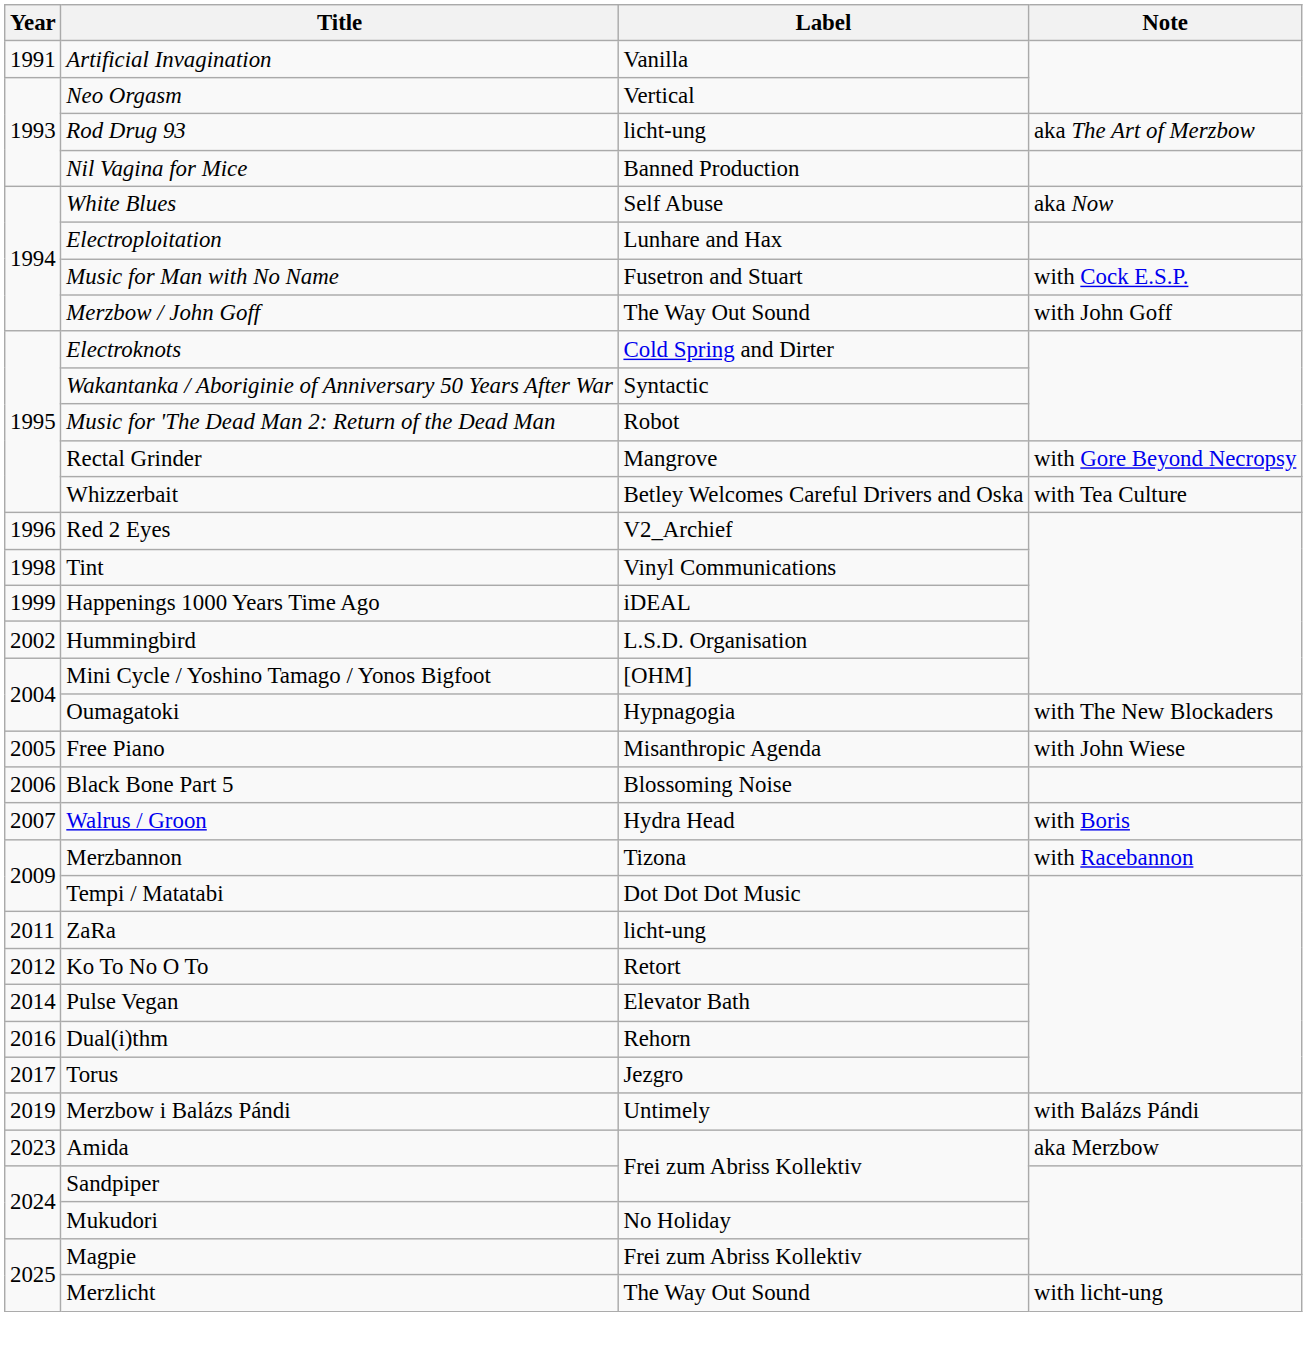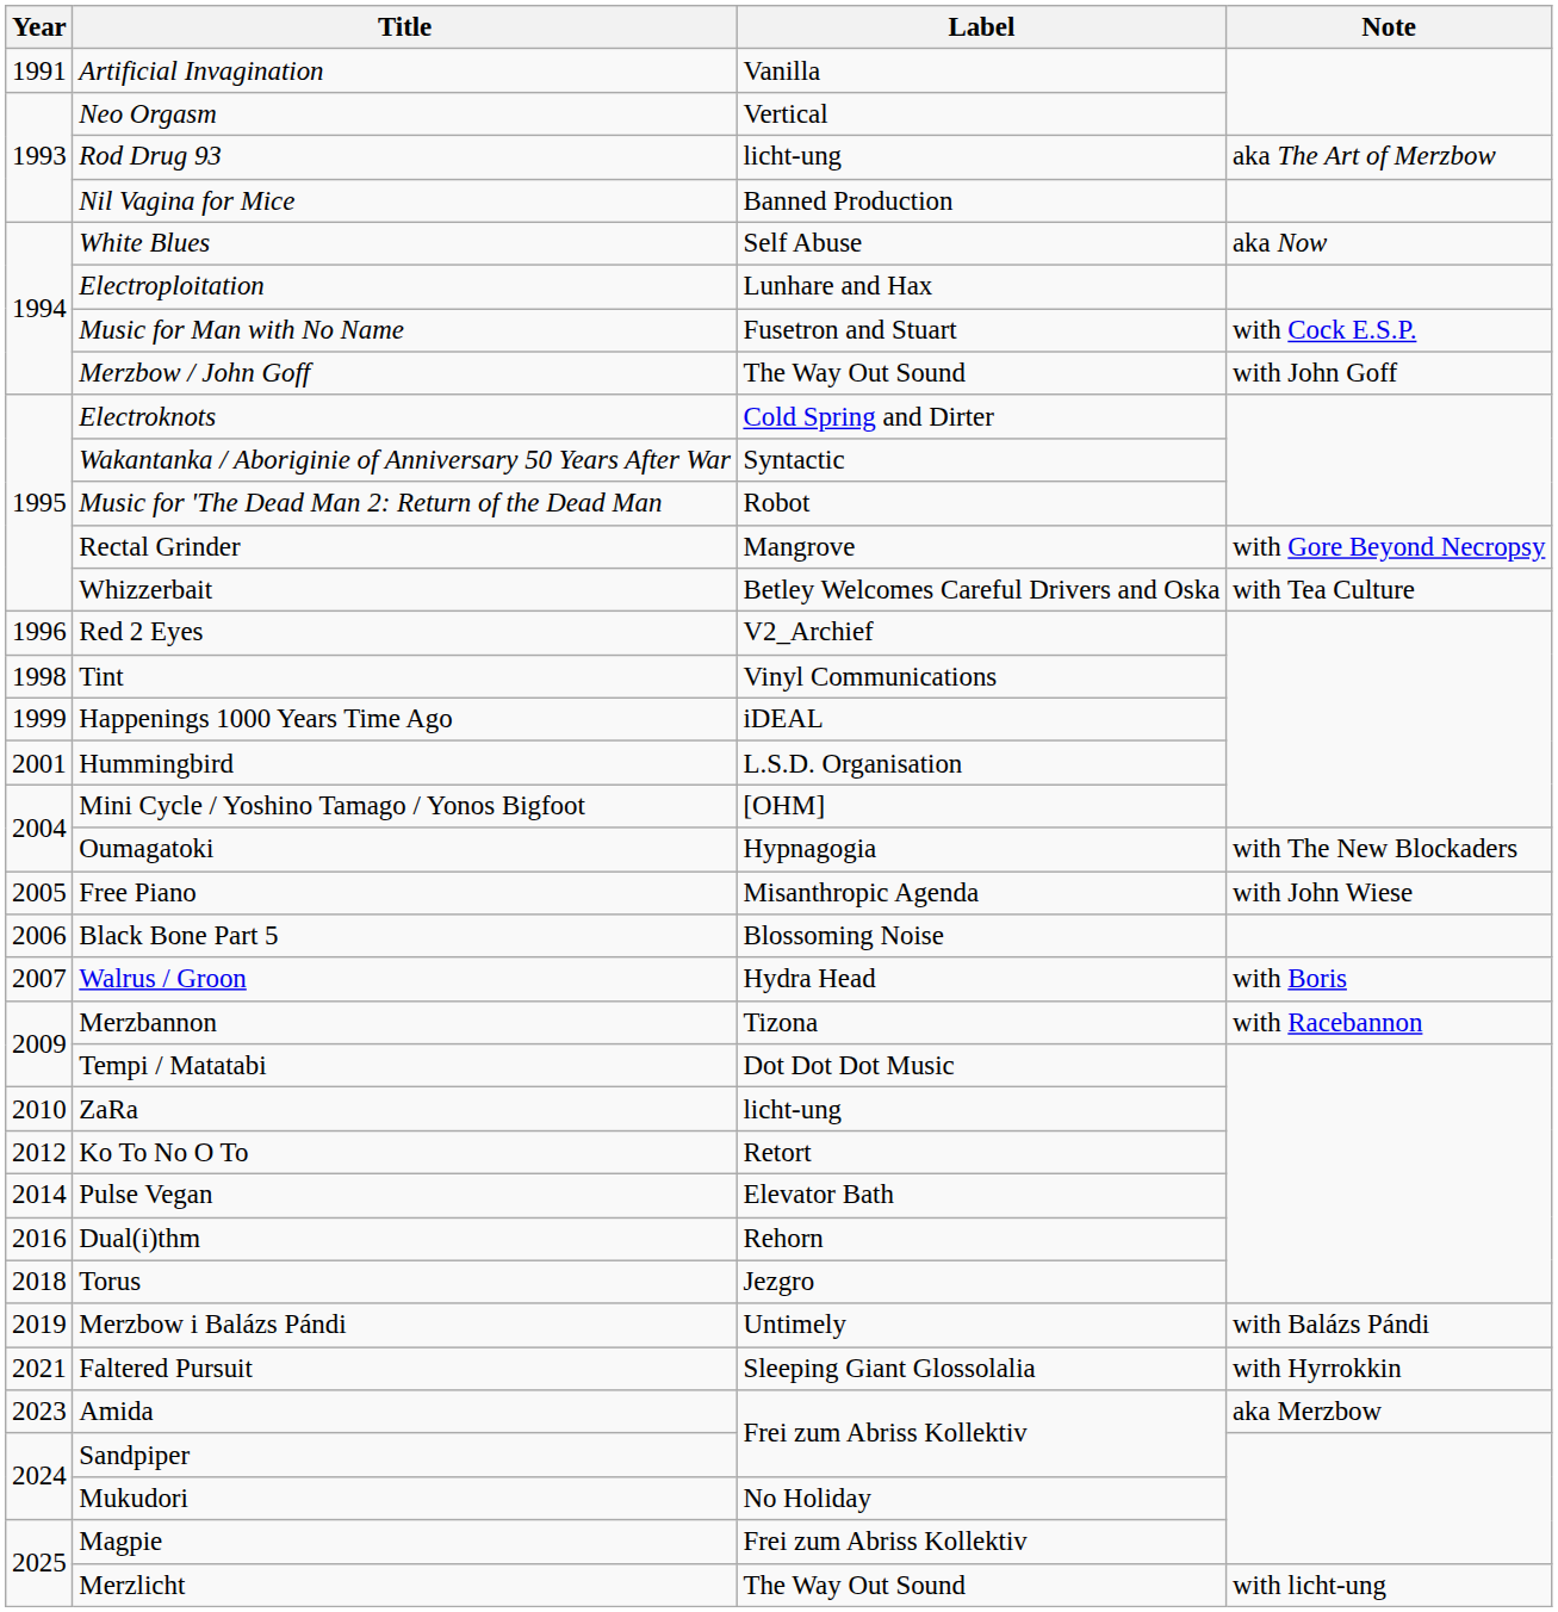 <table class="wikitable">
 <tr>
 <th>Year</th>
 <th>Title</th>
 <th>Label</th>
 <th>Note</th>
 </tr>
 <tr>
 <td>1991</td>
 <td><em>Artificial Invagination</em></td>
 <td>Vanilla</td>
 <td rowspan="2"></td>
 </tr>
 <tr>
 <td rowspan="3">1993</td>
 <td><em>Neo Orgasm</em></td>
 <td>Vertical</td>
 </tr>
 <tr>
 <td><em>Rod Drug 93</em></td>
 <td>licht-ung</td>
 <td>aka <em>The Art of Merzbow</em></td>
 </tr>
 <tr>
 <td><em>Nil Vagina for Mice</em></td>
 <td>Banned Production</td>
 <td></td>
 </tr>
 <tr>
 <td rowspan="4">1994</td>
 <td><em>White Blues</em></td>
 <td>Self Abuse</td>
 <td>aka <em>Now</em></td>
 </tr>
 <tr>
 <td><em>Electroploitation</em></td>
 <td>Lunhare and Hax</td>
 <td></td>
 </tr>
 <tr>
 <td><em>Music for Man with No Name</em></td>
 <td>Fusetron and Stuart</td>
 <td>with <a href='#'>Cock E.S.P.</a></td>
 </tr>
 <tr>
 <td><em>Merzbow / John Goff</em></td>
 <td>The Way Out Sound</td>
 <td>with John Goff</td>
 </tr>
 <tr>
 <td rowspan="5">1995</td>
 <td><em>Electroknots</em></td>
 <td><a href='#'>Cold Spring</a> and Dirter</td>
 <td rowspan="3"></td>
 </tr>
 <tr>
 <td><em>Wakantanka / Aboriginie of Anniversary 50 Years After War</em></td>
 <td>Syntactic</td>
 </tr>
 <tr>
 <td><em>Music for 'The Dead Man 2: Return of the Dead Man<strong></td>
 <td>Robot</td>
 </tr>
 <tr>
 <td></em>Rectal Grinder<em></td>
 <td>Mangrove</td>
 <td>with <a href='#'>Gore Beyond Necropsy</a></td>
 </tr>
 <tr>
 <td></em>Whizzerbait<em></td>
 <td>Betley Welcomes Careful Drivers and Oska</td>
 <td>with Tea Culture</td>
 </tr>
 <tr>
 <td>1996</td>
 <td></em>Red 2 Eyes<em></td>
 <td>V2_Archief</td>
 <td rowspan="5"></td>
 </tr>
 <tr>
 <td>1998</td>
 <td></em>Tint<em></td>
 <td>Vinyl Communications</td>
 </tr>
 <tr>
 <td>1999</td>
 <td></em>Happenings 1000 Years Time Ago<em></td>
 <td>iDEAL</td>
 </tr>
 <tr>
-<td>2002</td>
+<td>2001</td>
 <td></em>Hummingbird<em></td>
 <td>L.S.D. Organisation</td>
 </tr>
 <tr>
 <td rowspan="2">2004</td>
 <td></em>Mini Cycle / Yoshino Tamago / Yonos Bigfoot<em></td>
 <td>[OHM]</td>
 </tr>
 <tr>
 <td></em>Oumagatoki<em></td>
 <td>Hypnagogia</td>
 <td>with The New Blockaders</td>
 </tr>
 <tr>
 <td>2005</td>
 <td></em>Free Piano<em></td>
 <td>Misanthropic Agenda</td>
 <td>with John Wiese</td>
 </tr>
 <tr>
 <td>2006</td>
 <td></em>Black Bone Part 5<em></td>
 <td>Blossoming Noise</td>
 <td></td>
 </tr>
 <tr>
 <td>2007</td>
 <td></em><a href='#'>Walrus / Groon</a><em></td>
 <td>Hydra Head</td>
 <td>with <a href='#'>Boris</a></td>
 </tr>
 <tr>
 <td rowspan="2">2009</td>
 <td></em>Merzbannon<em></td>
 <td>Tizona</td>
 <td>with <a href='#'>Racebannon</a></td>
 </tr>
 <tr>
 <td></em>Tempi / Matatabi<em></td>
 <td>Dot Dot Dot Music</td>
 <td rowspan="6"></td>
 </tr>
 <tr>
-<td>2011</td>
+<td>2010</td>
 <td></em>ZaRa<em></td>
 <td>licht-ung</td>
 </tr>
 <tr>
 <td>2012</td>
 <td></em>Ko To No O To<em></td>
 <td>Retort</td>
 </tr>
 <tr>
 <td>2014</td>
 <td></em>Pulse Vegan<em></td>
 <td>Elevator Bath</td>
 </tr>
 <tr>
 <td>2016</td>
 <td></em>Dual(i)thm<em></td>
 <td>Rehorn</td>
 </tr>
 <tr>
-<td>2017</td>
+<td>2018</td>
 <td></em>Torus<em></td>
 <td>Jezgro</td>
 </tr>
 <tr>
 <td>2019</td>
 <td></em>Merzbow i Balázs Pándi<em></td>
 <td>Untimely</td>
 <td>with Balázs Pándi</td>
+</tr>
+<tr>
+<td>2021</td>
+<td></em>Faltered Pursuit<em></td>
+<td>Sleeping Giant Glossolalia</td>
+<td>with Hyrrokkin</td>
 </tr>
 <tr>
 <td>2023</td>
 <td></em>Amida<em></td>
 <td rowspan="2">Frei zum Abriss Kollektiv</td>
 <td>aka </em>Merzbow<em></td>
 </tr>
 <tr>
 <td rowspan="2">2024</td>
 <td></em>Sandpiper<em></td>
 <td rowspan="3"></td>
 </tr>
 <tr>
 <td></em>Mukudori<em></td>
 <td>No Holiday</td>
 </tr>
 <tr>
 <td rowspan="2">2025</td>
 <td></em>Magpie<em></td>
 <td>Frei zum Abriss Kollektiv</td>
 </tr>
 <tr>
 <td></em>Merzlicht<em></td>
 <td>The Way Out Sound</td>
 <td>with licht-ung</td>
 </tr>
 </table>
